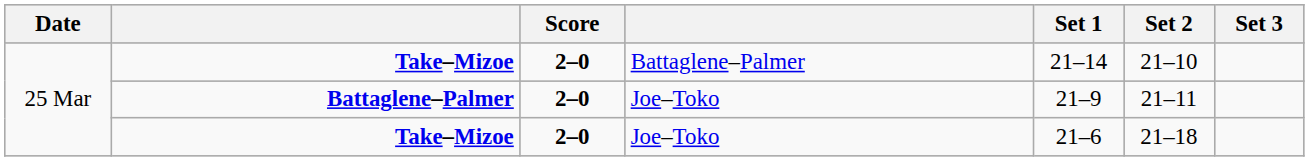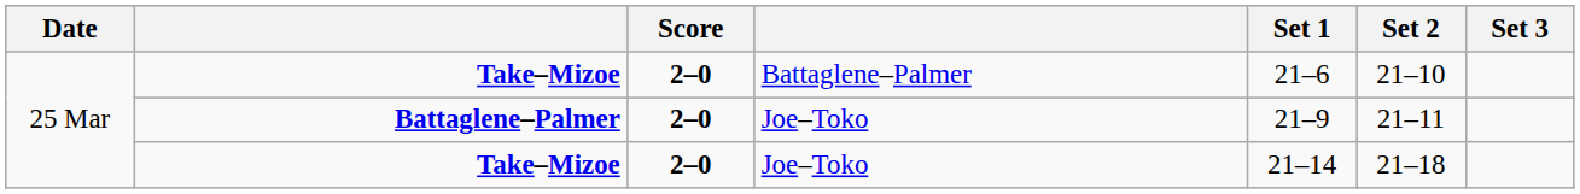 <table class="wikitable" style="text-align: center; font-size:90% ">
 <tr>
 <th width="60">Date</th>
 <th align="right" width="250"></th>
 <th width="60">Score</th>
 <th align="left" width="250"></th>
 <th width="50">Set 1</th>
 <th width="50">Set 2</th>
 <th width="50">Set 3</th>
 </tr>
 <tr>
 <td rowspan=3>25 Mar</td>
 <td align=right><strong><a href='#'>Take</a>–<a href='#'>Mizoe</a> </strong></td>
 <td align=center><strong>2–0</strong></td>
 <td align=left> <a href='#'>Battaglene</a>–<a href='#'>Palmer</a></td>
-<td>21–14</td>
+<td>21–6</td>
 <td>21–10</td>
 <td></td>
 </tr>
 <tr>
 <td align=right><strong><a href='#'>Battaglene</a>–<a href='#'>Palmer</a> </strong></td>
 <td align=center><strong>2–0</strong></td>
 <td align=left> <a href='#'>Joe</a>–<a href='#'>Toko</a></td>
 <td>21–9</td>
 <td>21–11</td>
 <td></td>
 </tr>
 <tr>
 <td align=right><strong><a href='#'>Take</a>–<a href='#'>Mizoe</a> </strong></td>
 <td align=center><strong>2–0</strong></td>
 <td align=left> <a href='#'>Joe</a>–<a href='#'>Toko</a></td>
-<td>21–6</td>
+<td>21–14</td>
 <td>21–18</td>
 <td></td>
 </tr>
 </table>
